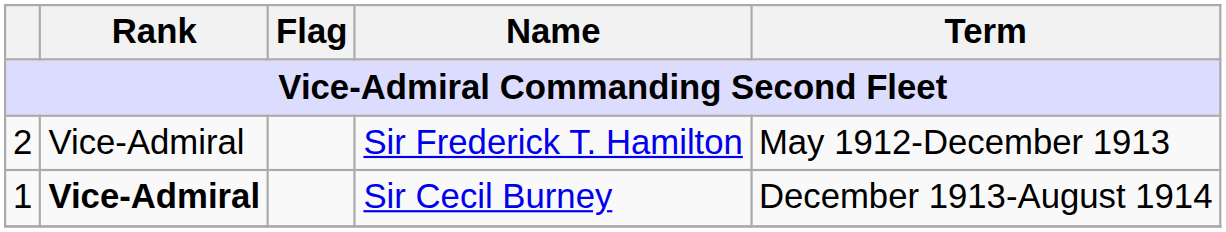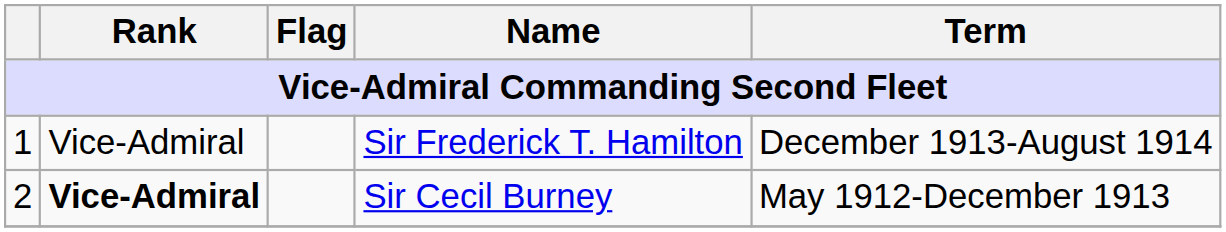 <table class="wikitable">
 <tr>
 <th></th>
 <th>Rank</th>
 <th>Flag</th>
 <th>Name</th>
 <th>Term</th>
 </tr>
 <tr>
 <td colspan="5" align="center" style="background:#dcdcfe;"><strong>Vice-Admiral Commanding Second Fleet</strong></td>
 </tr>
 <tr>
-<td>2</td>
+<td>1</td>
 <td>Vice-Admiral</td>
 <td></td>
 <td><a href='#'>Sir Frederick T. Hamilton</a></td>
-<td>May 1912-December 1913</td>
+<td>December 1913-August 1914</td>
 </tr>
 <tr>
-<td>1</td>
+<td>2</td>
 <td><strong>Vice-Admiral</strong></td>
 <td></td>
 <td><a href='#'>Sir Cecil Burney</a></td>
-<td>December 1913-August 1914</td>
+<td>May 1912-December 1913</td>
 </tr>
 <tr>
 </tr>
 </table>
